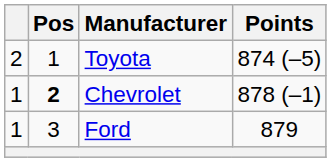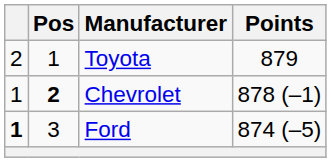 <table class="wikitable" style="font-size: 95%;">
 <tr>
 <th></th>
 <th>Pos</th>
 <th>Manufacturer</th>
 <th>Points</th>
 </tr>
 <tr>
 <td align="left"> 2</td>
 <td style="text-align:center;">1</td>
 <td><a href='#'>Toyota</a></td>
-<td style="text-align:center;">874 (–5)</td>
+<td style="text-align:center;">879</td>
 </tr>
 <tr>
 <td align="left"> 1</td>
 <td style="text-align:center;"><strong>2</strong></td>
 <td><a href='#'>Chevrolet</a></td>
 <td style="text-align:center;">878 (–1)</td>
 </tr>
 <tr>
-<td align="left"> 1</td>
+<td align="left"><strong> 1</strong></td>
 <td style="text-align:center;">3</td>
 <td><a href='#'>Ford</a></td>
-<td style="text-align:center;">879</td>
+<td style="text-align:center;">874 (–5)</td>
 </tr>
 <tr class="sortbottom">
 <th colspan="9"></th>
 </tr>
 </table>
